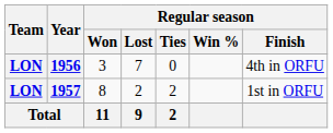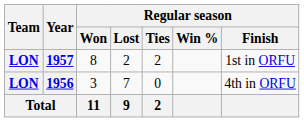 <table class="wikitable" style="font-size: 95%; text-align:center;">
 <tr>
 <th rowspan="2">Team</th>
 <th rowspan="2">Year</th>
 <th colspan="5">Regular season</th>
 </tr>
 <tr>
 <th>Won</th>
 <th>Lost</th>
 <th>Ties</th>
 <th>Win %</th>
 <th>Finish</th>
 </tr>
 <tr>
 <th><a href='#'>LON</a></th>
+<th><a href='#'>1957</a></th>
+<td>8</td>
+<td>2</td>
+<td>2</td>
+<td></td>
+<td>1st in <a href='#'>ORFU</a></td>
+</tr>
+<tr>
+<th><a href='#'>LON</a></th>
 <th><a href='#'>1956</a></th>
 <td>3</td>
 <td>7</td>
 <td>0</td>
 <td></td>
 <td>4th in <a href='#'>ORFU</a></td>
-</tr>
-<tr>
-<th><a href='#'>LON</a></th>
-<th><a href='#'>1957</a></th>
-<td>8</td>
-<td>2</td>
-<td>2</td>
-<td></td>
-<td>1st in <a href='#'>ORFU</a></td>
 </tr>
 <tr>
 <th colspan="2">Total</th>
 <th>11</th>
 <th>9</th>
 <th>2</th>
 <th></th>
 <th></th>
 </tr>
 </table>
